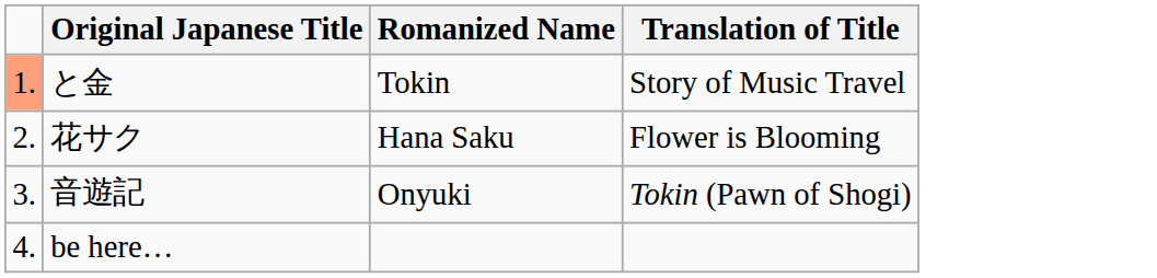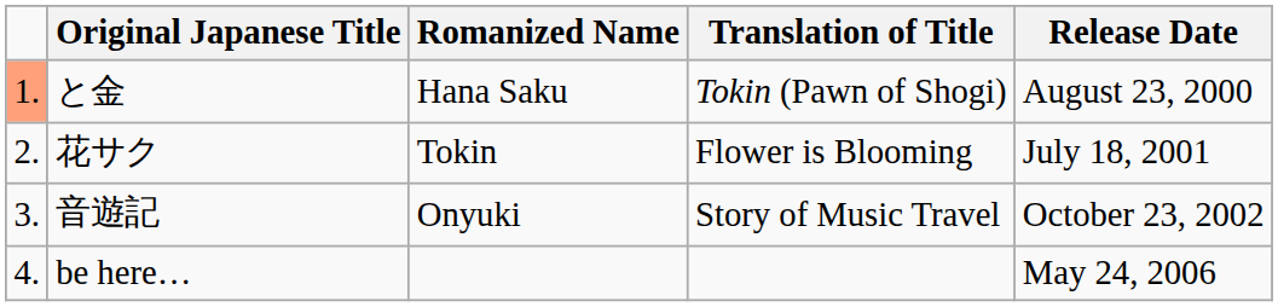 <table class="wikitable">
 <tr>
 <td></td>
 <th>Original Japanese Title</th>
 <th>Romanized Name</th>
 <th>Translation of Title</th>
+<th>Release Date</th>
 </tr>
 <tr>
 <td style="background: lightsalmon;">1.</td>
 <td>と金</td>
-<td>Tokin</td>
-<td>Story of Music Travel</td>
+<td>Hana Saku</td>
+<td><em>Tokin</em> (Pawn of Shogi)</td>
+<td>August 23, 2000</td>
 </tr>
 <tr>
 <td>2.</td>
 <td>花サク</td>
-<td>Hana Saku</td>
+<td>Tokin</td>
 <td>Flower is Blooming</td>
+<td>July 18, 2001</td>
 </tr>
 <tr>
 <td>3.</td>
 <td>音遊記</td>
 <td>Onyuki</td>
-<td><em>Tokin</em> (Pawn of Shogi)</td>
+<td>Story of Music Travel</td>
+<td>October 23, 2002</td>
 </tr>
 <tr>
 <td>4.</td>
 <td>be here…</td>
 <td></td>
 <td></td>
+<td>May 24, 2006</td>
 </tr>
 </table>
